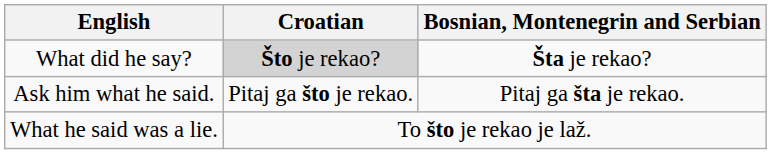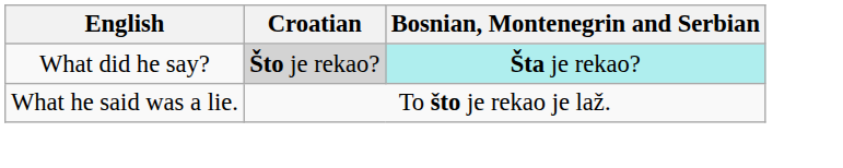 <table class="wikitable" style="text-align: center;">
 <tr>
 <th>English</th>
 <th>Croatian</th>
 <th>Bosnian, Montenegrin and Serbian</th>
 </tr>
 <tr>
 <td>What did he say?</td>
 <td style="background: lightgrey;"><strong>Što</strong> je rekao?</td>
-<td><strong>Šta</strong> je rekao?</td>
-</tr>
-<tr>
-<td>Ask him what he said.</td>
-<td>Pitaj ga <strong>što</strong> je rekao.</td>
-<td>Pitaj ga <strong>šta</strong> je rekao.</td>
+<td style="background: paleturquoise;"><strong>Šta</strong> je rekao?</td>
 </tr>
 <tr>
 <td>What he said was a lie.</td>
 <td colspan="2">To <strong>što</strong> je rekao je laž.</td>
 </tr>
 </table>
